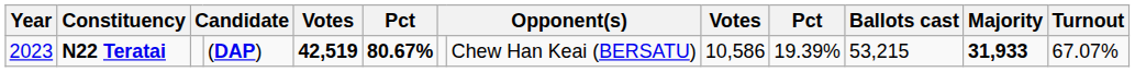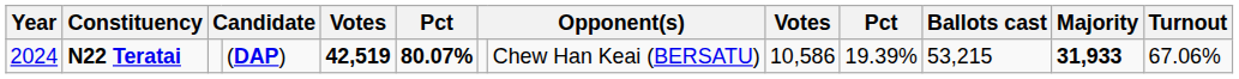 <table class="wikitable" style="margin:0.5em ; font-size:95%">
 <tr>
 <th>Year</th>
 <th>Constituency</th>
 <th colspan=2>Candidate</th>
 <th>Votes</th>
 <th>Pct</th>
 <th colspan=2>Opponent(s)</th>
 <th>Votes</th>
 <th>Pct</th>
 <th>Ballots cast</th>
 <th>Majority</th>
 <th>Turnout</th>
 </tr>
 <tr>
-<td><a href='#'>2023</a></td>
+<td><a href='#'>2024</a></td>
 <td><strong>N22 <a href='#'>Teratai</a></strong></td>
 <td></td>
 <td> (<a href='#'><strong>DAP</strong></a>)</td>
 <td align=right><strong>42,519</strong></td>
-<td><strong>80.67%</strong></td>
+<td><strong>80.07%</strong></td>
 <td bgcolor=></td>
 <td>Chew Han Keai (<a href='#'>BERSATU</a>)</td>
 <td align=right>10,586</td>
 <td>19.39%</td>
 <td>53,215</td>
 <td><strong>31,933</strong></td>
-<td>67.07%</td>
+<td>67.06%</td>
 </tr>
 </table>
